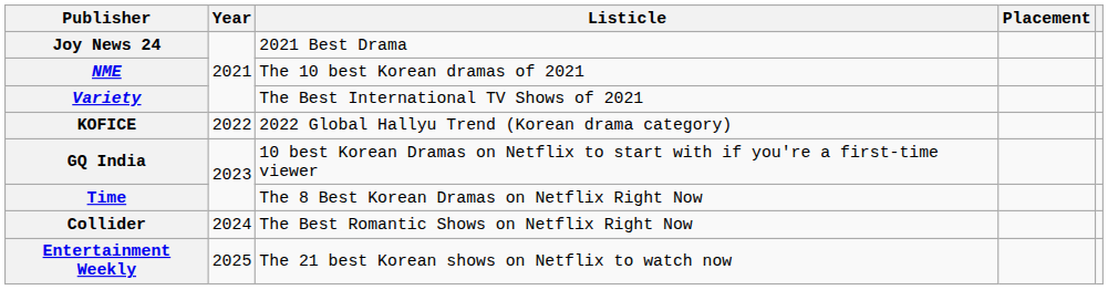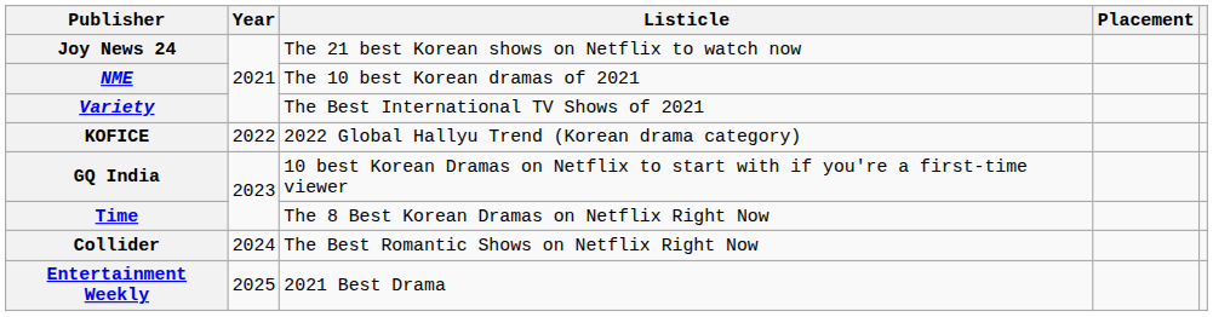 <table class="wikitable plainrowheaders sortable">
 <tr>
 <th scope="col">Publisher</th>
 <th scope="col">Year</th>
 <th scope="col">Listicle</th>
 <th scope="col">Placement</th>
 <th scope="col" class="unsortable"></th>
 </tr>
 <tr>
 <th scope="row" rowspan="1">Joy News 24</th>
 <td rowspan="3">2021</td>
-<td>2021 Best Drama</td>
+<td>The 21 best Korean shows on Netflix to watch now</td>
 <td></td>
 <td></td>
 </tr>
 <tr>
 <th scope="row"><em><a href='#'>NME</a></em></th>
 <td>The 10 best Korean dramas of 2021</td>
 <td></td>
 <td></td>
 </tr>
 <tr>
 <th scope="row"><a href='#'><em>Variety</em></a></th>
 <td>The Best International TV Shows of 2021</td>
 <td></td>
 <td></td>
 </tr>
 <tr>
 <th scope="row">KOFICE</th>
 <td>2022</td>
 <td>2022 Global Hallyu Trend (Korean drama category)</td>
 <td></td>
 <td></td>
 </tr>
 <tr>
 <th scope="row">GQ India</th>
 <td rowspan="2">2023</td>
 <td>10 best Korean Dramas on Netflix to start with if you're a first-time viewer</td>
 <td></td>
 <td></td>
 </tr>
 <tr>
 <th scope="row"><a href='#'>Time</a></th>
 <td>The 8 Best Korean Dramas on Netflix Right Now</td>
 <td></td>
 <td></td>
 </tr>
 <tr>
 <th scope="row">Collider</th>
 <td>2024</td>
 <td>The Best Romantic Shows on Netflix Right Now</td>
 <td></td>
 <td></td>
 </tr>
 <tr>
 <th scope="row"><a href='#'>Entertainment Weekly</a></th>
 <td>2025</td>
-<td>The 21 best Korean shows on Netflix to watch now</td>
+<td>2021 Best Drama</td>
 <td></td>
 <td></td>
 </tr>
 </table>
